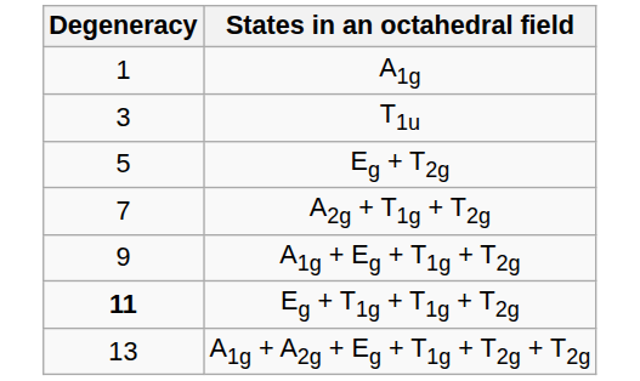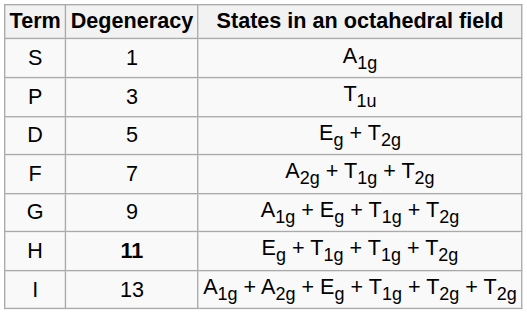 <table class="wikitable" style="text-align:center; margin: 1em auto 1em auto">
 <tr>
+<th>Term</th>
 <th>Degeneracy</th>
 <th>States in an octahedral field</th>
 </tr>
 <tr>
+<td>S</td>
 <td>1</td>
 <td>A<sub>1g</sub></td>
 </tr>
 <tr>
+<td>P</td>
 <td>3</td>
 <td>T<sub>1u</sub></td>
 </tr>
 <tr>
+<td>D</td>
 <td>5</td>
 <td>E<sub>g</sub> + T<sub>2g</sub></td>
 </tr>
 <tr>
+<td>F</td>
 <td>7</td>
 <td>A<sub>2g</sub> + T<sub>1g</sub> + T<sub>2g</sub></td>
 </tr>
 <tr>
+<td>G</td>
 <td>9</td>
 <td>A<sub>1g</sub> + E<sub>g</sub> + T<sub>1g</sub> + T<sub>2g</sub></td>
 </tr>
 <tr>
+<td>H</td>
 <td><strong>11</strong></td>
 <td>E<sub>g</sub> + T<sub>1g</sub> + T<sub>1g</sub> + T<sub>2g</sub></td>
 </tr>
 <tr>
+<td>I</td>
 <td>13</td>
 <td>A<sub>1g</sub> + A<sub>2g</sub> + E<sub>g</sub> + T<sub>1g</sub> + T<sub>2g</sub> + T<sub>2g</sub></td>
 </tr>
 </table>
